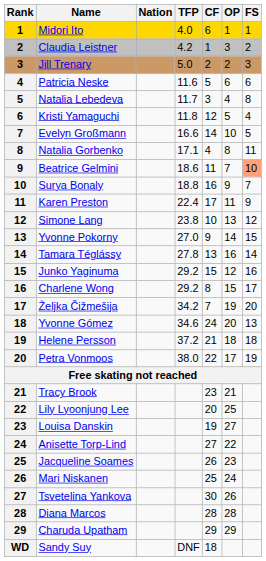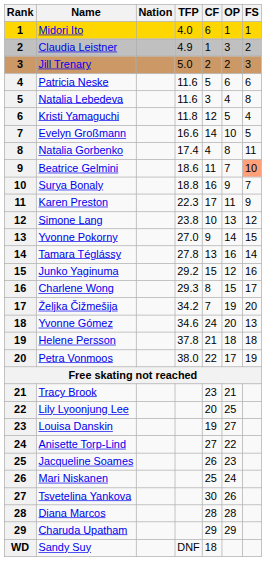 <table class="wikitable">
 <tr>
 <th>Rank</th>
 <th>Name</th>
 <th>Nation</th>
 <th>TFP</th>
 <th>CF</th>
 <th>OP</th>
 <th>FS</th>
 </tr>
 <tr bgcolor=gold>
 <td align=center><strong>1</strong></td>
 <td><a href='#'>Midori Ito</a></td>
 <td></td>
 <td>4.0</td>
 <td>6</td>
 <td>1</td>
 <td>1</td>
 </tr>
 <tr bgcolor=silver>
 <td align=center><strong>2</strong></td>
 <td><a href='#'>Claudia Leistner</a></td>
 <td></td>
-<td>4.2</td>
+<td>4.9</td>
 <td>1</td>
 <td>3</td>
 <td>2</td>
 </tr>
 <tr bgcolor=cc9966>
 <td align=center><strong>3</strong></td>
 <td><a href='#'>Jill Trenary</a></td>
 <td></td>
 <td>5.0</td>
 <td>2</td>
 <td>2</td>
 <td>3</td>
 </tr>
 <tr>
 <th>4</th>
 <td><a href='#'>Patricia Neske</a></td>
 <td></td>
 <td>11.6</td>
 <td>5</td>
 <td>6</td>
 <td>6</td>
 </tr>
 <tr>
 <th>5</th>
 <td><a href='#'>Natalia Lebedeva</a></td>
 <td></td>
-<td>11.7</td>
+<td>11.6</td>
 <td>3</td>
 <td>4</td>
 <td>8</td>
 </tr>
 <tr>
 <th>6</th>
 <td><a href='#'>Kristi Yamaguchi</a></td>
 <td></td>
 <td>11.8</td>
 <td>12</td>
 <td>5</td>
 <td>4</td>
 </tr>
 <tr>
 <th>7</th>
 <td><a href='#'>Evelyn Großmann</a></td>
 <td></td>
 <td>16.6</td>
 <td>14</td>
 <td>10</td>
 <td>5</td>
 </tr>
 <tr>
 <th>8</th>
 <td><a href='#'>Natalia Gorbenko</a></td>
 <td></td>
-<td>17.1</td>
+<td>17.4</td>
 <td>4</td>
 <td>8</td>
 <td>11</td>
 </tr>
 <tr>
 <th>9</th>
 <td><a href='#'>Beatrice Gelmini</a></td>
 <td></td>
 <td>18.6</td>
 <td>11</td>
 <td>7</td>
 <td style="background: lightsalmon;">10</td>
 </tr>
 <tr>
 <th>10</th>
 <td><a href='#'>Surya Bonaly</a></td>
 <td></td>
 <td>18.8</td>
 <td>16</td>
 <td>9</td>
 <td>7</td>
 </tr>
 <tr>
 <th>11</th>
 <td><a href='#'>Karen Preston</a></td>
 <td></td>
-<td>22.4</td>
+<td>22.3</td>
 <td>17</td>
 <td>11</td>
 <td>9</td>
 </tr>
 <tr>
 <th>12</th>
 <td><a href='#'>Simone Lang</a></td>
 <td></td>
 <td>23.8</td>
 <td>10</td>
 <td>13</td>
 <td>12</td>
 </tr>
 <tr>
 <th>13</th>
 <td><a href='#'>Yvonne Pokorny</a></td>
 <td></td>
 <td>27.0</td>
 <td>9</td>
 <td>14</td>
 <td>15</td>
 </tr>
 <tr>
 <th>14</th>
 <td><a href='#'>Tamara Téglássy</a></td>
 <td></td>
 <td>27.8</td>
 <td>13</td>
 <td>16</td>
 <td>14</td>
 </tr>
 <tr>
 <th>15</th>
 <td><a href='#'>Junko Yaginuma</a></td>
 <td></td>
 <td>29.2</td>
 <td>15</td>
 <td>12</td>
 <td>16</td>
 </tr>
 <tr>
 <th>16</th>
 <td><a href='#'>Charlene Wong</a></td>
 <td></td>
-<td>29.2</td>
+<td>29.3</td>
 <td>8</td>
 <td>15</td>
 <td>17</td>
 </tr>
 <tr>
 <th>17</th>
 <td><a href='#'>Željka Čižmešija</a></td>
 <td></td>
 <td>34.2</td>
 <td>7</td>
 <td>19</td>
 <td>20</td>
 </tr>
 <tr>
 <th>18</th>
 <td><a href='#'>Yvonne Gómez</a></td>
 <td></td>
 <td>34.6</td>
 <td>24</td>
 <td>20</td>
 <td>13</td>
 </tr>
 <tr>
 <th>19</th>
 <td><a href='#'>Helene Persson</a></td>
 <td></td>
-<td>37.2</td>
+<td>37.8</td>
 <td>21</td>
 <td>18</td>
 <td>18</td>
 </tr>
 <tr>
 <th>20</th>
 <td><a href='#'>Petra Vonmoos</a></td>
 <td></td>
 <td>38.0</td>
 <td>22</td>
 <td>17</td>
 <td>19</td>
 </tr>
 <tr>
 <th colspan=7>Free skating not reached</th>
 </tr>
 <tr>
 <th>21</th>
 <td><a href='#'>Tracy Brook</a></td>
 <td></td>
 <td></td>
 <td>23</td>
 <td>21</td>
 <td></td>
 </tr>
 <tr>
 <th>22</th>
 <td><a href='#'>Lily Lyoonjung Lee</a></td>
 <td></td>
 <td></td>
 <td>20</td>
 <td>25</td>
 <td></td>
 </tr>
 <tr>
 <th>23</th>
 <td><a href='#'>Louisa Danskin</a></td>
 <td></td>
 <td></td>
 <td>19</td>
 <td>27</td>
 <td></td>
 </tr>
 <tr>
 <th>24</th>
 <td><a href='#'>Anisette Torp-Lind</a></td>
 <td></td>
 <td></td>
 <td>27</td>
 <td>22</td>
 <td></td>
 </tr>
 <tr>
 <th>25</th>
 <td><a href='#'>Jacqueline Soames</a></td>
 <td></td>
 <td></td>
 <td>26</td>
 <td>23</td>
 <td></td>
 </tr>
 <tr>
 <th>26</th>
 <td><a href='#'>Mari Niskanen</a></td>
 <td></td>
 <td></td>
 <td>25</td>
 <td>24</td>
 <td></td>
 </tr>
 <tr>
 <th>27</th>
 <td><a href='#'>Tsvetelina Yankova</a></td>
 <td></td>
 <td></td>
 <td>30</td>
 <td>26</td>
 <td></td>
 </tr>
 <tr>
 <th>28</th>
 <td><a href='#'>Diana Marcos</a></td>
 <td></td>
 <td></td>
 <td>28</td>
 <td>28</td>
 <td></td>
 </tr>
 <tr>
 <th>29</th>
 <td><a href='#'>Charuda Upatham</a></td>
 <td></td>
 <td></td>
 <td>29</td>
 <td>29</td>
 <td></td>
 </tr>
 <tr>
 <th>WD</th>
 <td><a href='#'>Sandy Suy</a></td>
 <td></td>
 <td>DNF</td>
 <td>18</td>
 <td></td>
 <td></td>
 </tr>
 </table>
